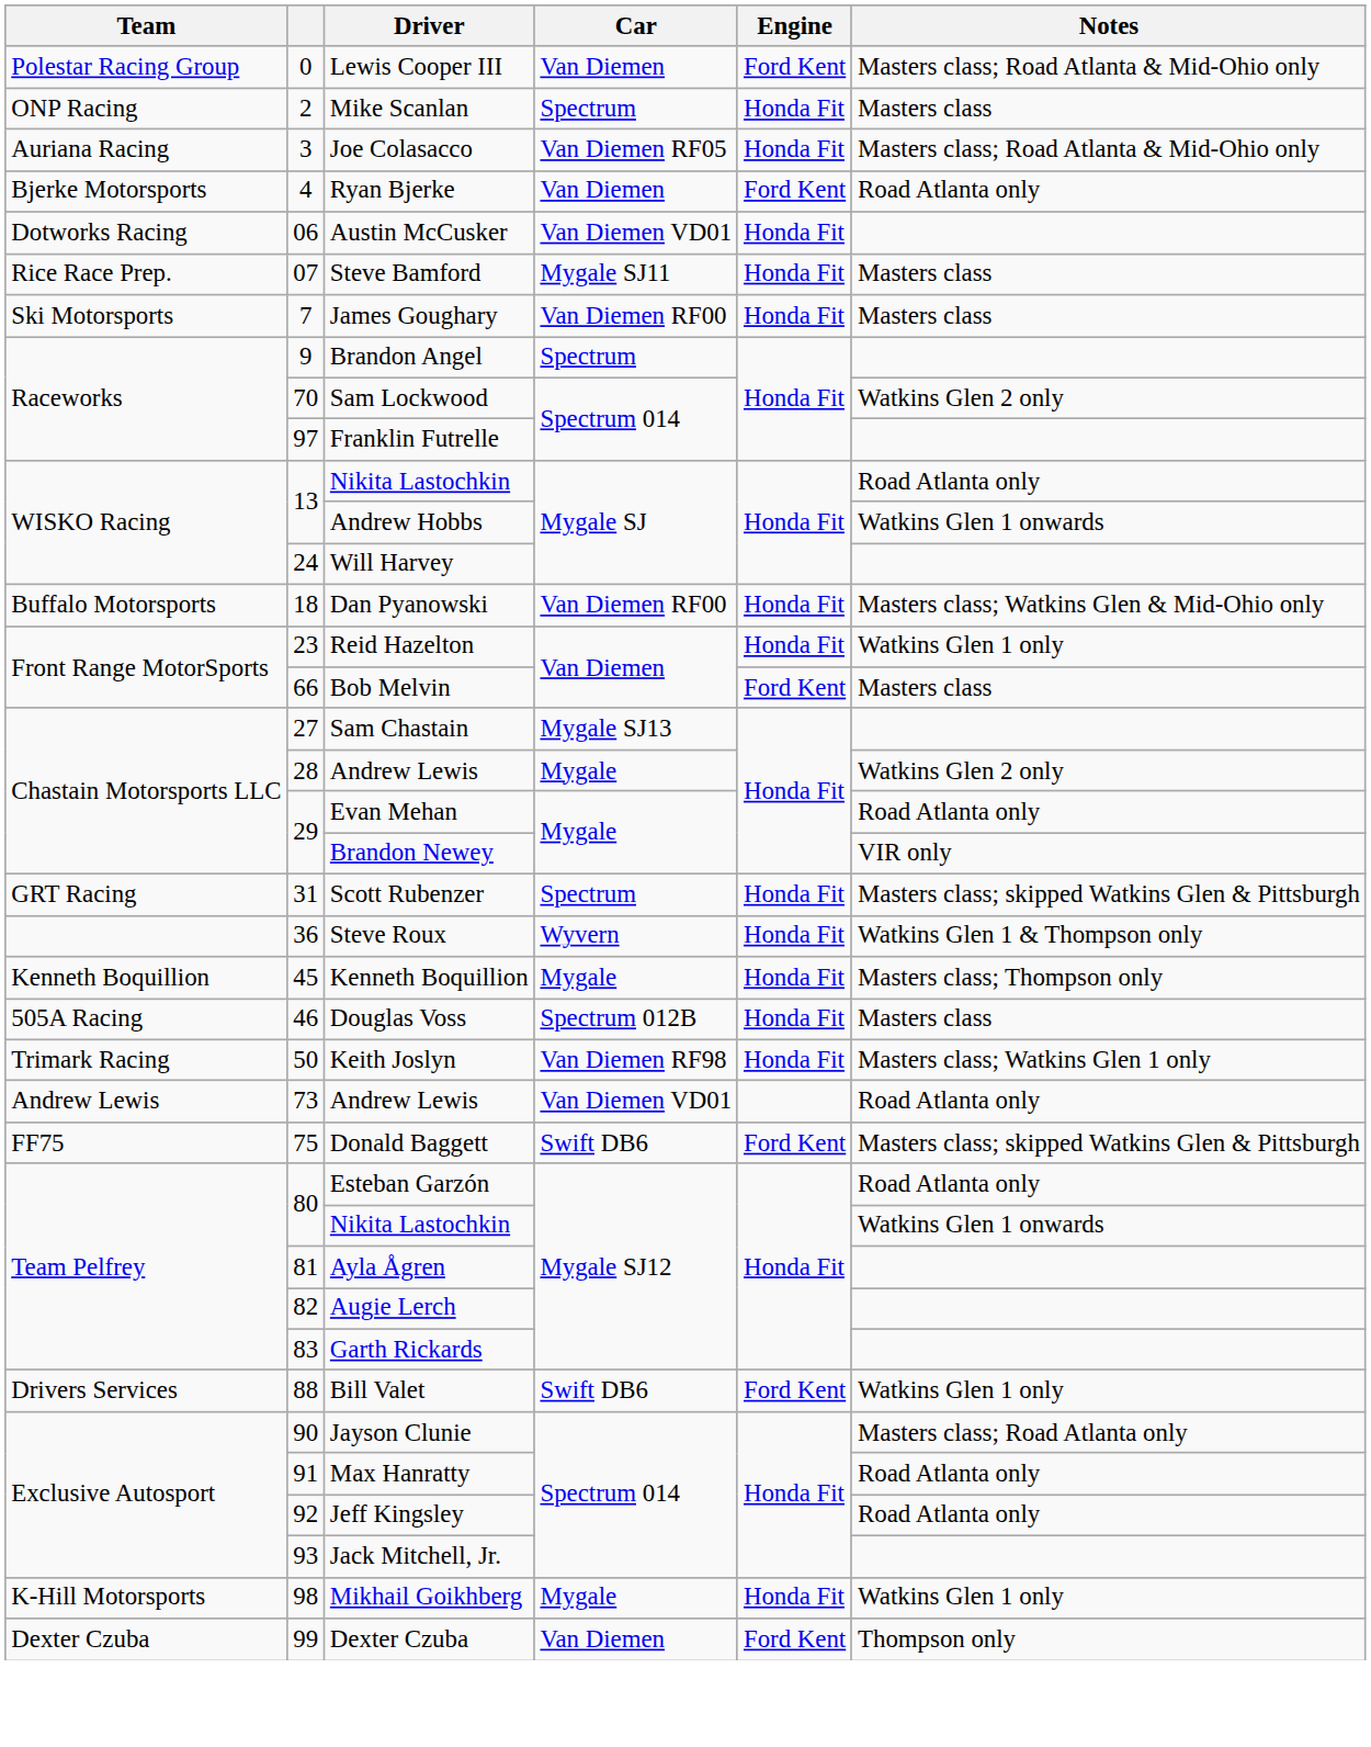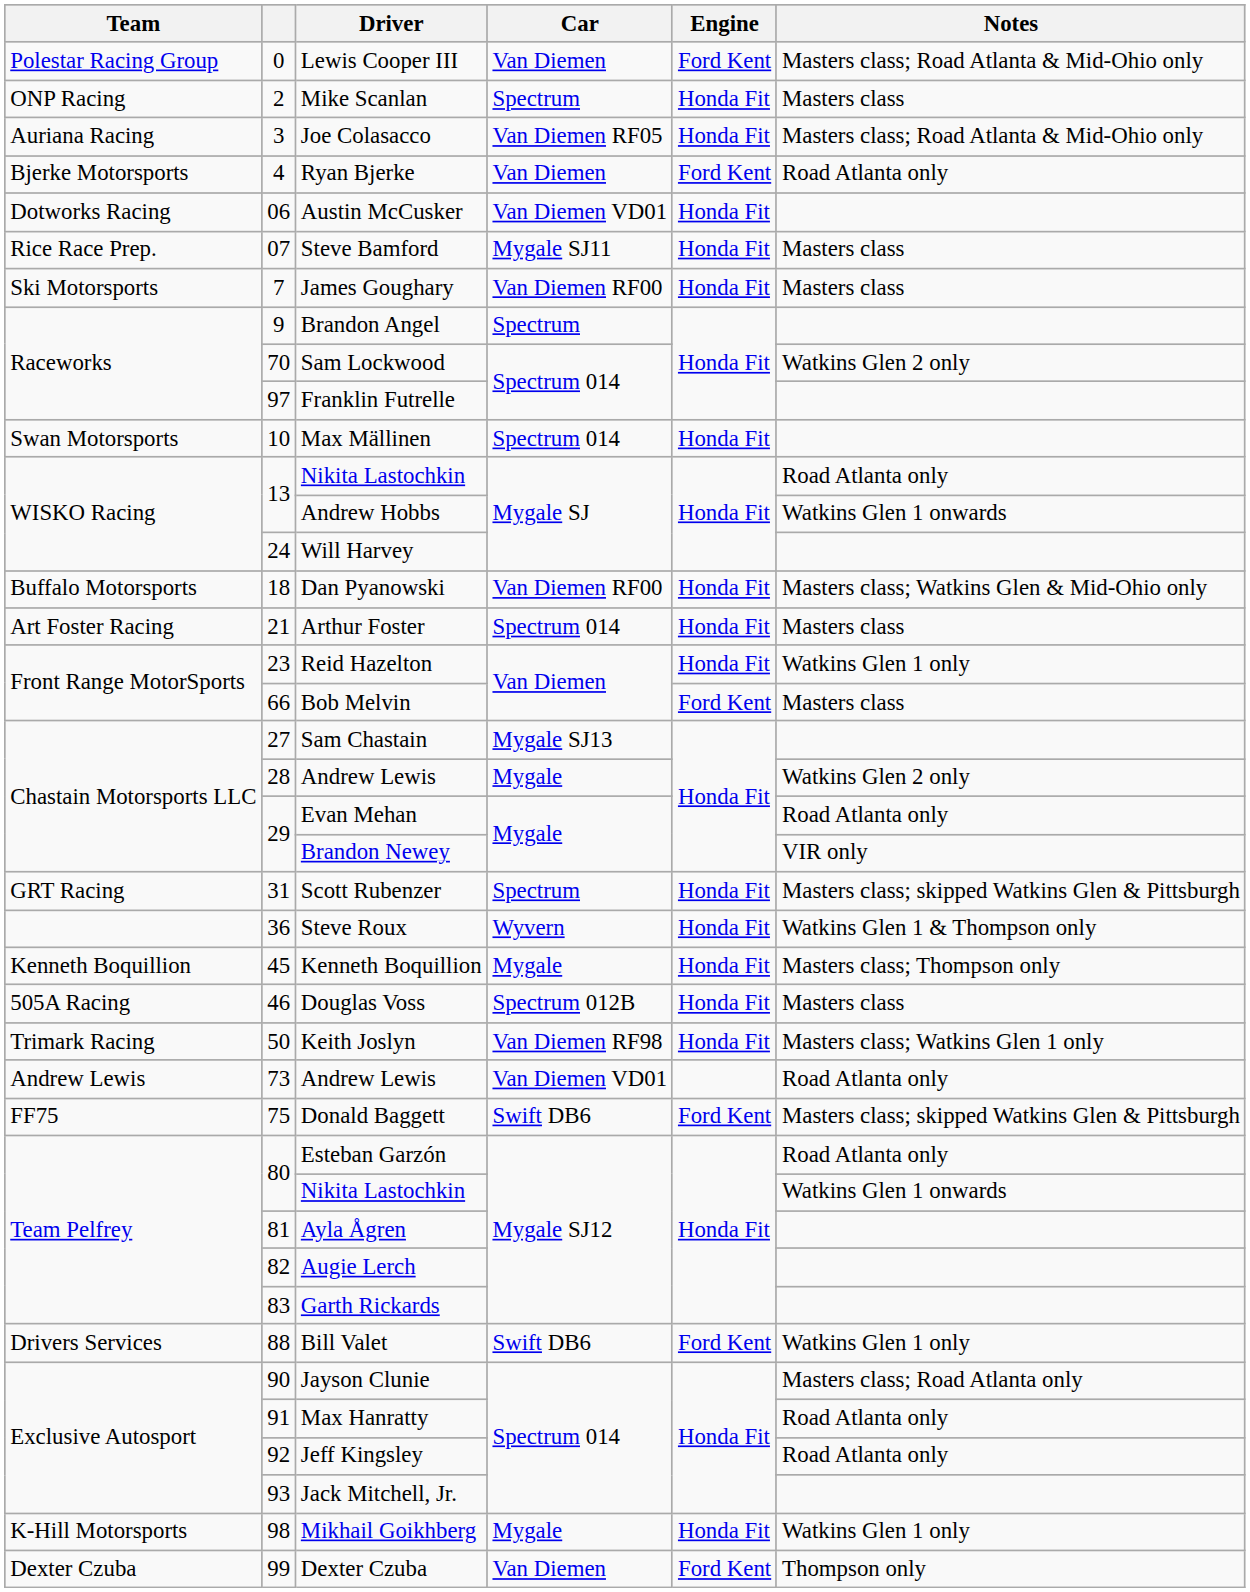 <table class="wikitable" style="font-size: 85%">
 <tr>
 <th>Team</th>
 <th></th>
 <th>Driver</th>
 <th>Car</th>
 <th>Engine</th>
 <th>Notes</th>
 </tr>
 <tr>
 <td><a href='#'>Polestar Racing Group</a></td>
 <td align=center>0</td>
 <td> Lewis Cooper III</td>
 <td><a href='#'>Van Diemen</a></td>
 <td><a href='#'>Ford Kent</a></td>
 <td>Masters class; Road Atlanta & Mid-Ohio only</td>
 </tr>
 <tr>
 <td>ONP Racing</td>
 <td align=center>2</td>
 <td> Mike Scanlan</td>
 <td><a href='#'>Spectrum</a></td>
 <td><a href='#'>Honda Fit</a></td>
 <td>Masters class</td>
 </tr>
 <tr>
 <td>Auriana Racing</td>
 <td align=center>3</td>
 <td> Joe Colasacco</td>
 <td><a href='#'>Van Diemen</a> RF05</td>
 <td><a href='#'>Honda Fit</a></td>
 <td>Masters class; Road Atlanta & Mid-Ohio only</td>
 </tr>
 <tr>
 <td>Bjerke Motorsports</td>
 <td align=center>4</td>
 <td> Ryan Bjerke</td>
 <td><a href='#'>Van Diemen</a></td>
 <td><a href='#'>Ford Kent</a></td>
 <td>Road Atlanta only</td>
 </tr>
 <tr>
 <td>Dotworks Racing</td>
 <td align=center>06</td>
 <td> Austin McCusker</td>
 <td><a href='#'>Van Diemen</a> VD01</td>
 <td><a href='#'>Honda Fit</a></td>
 <td></td>
 </tr>
 <tr>
 <td>Rice Race Prep.</td>
 <td align=center>07</td>
 <td> Steve Bamford</td>
 <td><a href='#'>Mygale</a> SJ11</td>
 <td><a href='#'>Honda Fit</a></td>
 <td>Masters class</td>
 </tr>
 <tr>
 <td>Ski Motorsports</td>
 <td align=center>7</td>
 <td> James Goughary</td>
 <td><a href='#'>Van Diemen</a> RF00</td>
 <td><a href='#'>Honda Fit</a></td>
 <td>Masters class</td>
 </tr>
 <tr>
 <td rowspan=3>Raceworks</td>
 <td align=center>9</td>
 <td> Brandon Angel</td>
 <td><a href='#'>Spectrum</a></td>
 <td rowspan=3><a href='#'>Honda Fit</a></td>
 <td></td>
 </tr>
 <tr>
 <td align=center>70</td>
 <td> Sam Lockwood</td>
 <td rowspan=2><a href='#'>Spectrum</a> 014</td>
 <td>Watkins Glen 2 only</td>
 </tr>
 <tr>
 <td align=center>97</td>
 <td> Franklin Futrelle</td>
 <td></td>
 </tr>
 <tr>
+<td>Swan Motorsports</td>
+<td align=center>10</td>
+<td> Max Mällinen</td>
+<td><a href='#'>Spectrum</a> 014</td>
+<td><a href='#'>Honda Fit</a></td>
+<td></td>
+</tr>
+<tr>
 <td rowspan=3>WISKO Racing</td>
 <td align=center rowspan=2>13</td>
 <td> <a href='#'>Nikita Lastochkin</a></td>
 <td rowspan=3><a href='#'>Mygale</a> SJ</td>
 <td rowspan=3><a href='#'>Honda Fit</a></td>
 <td>Road Atlanta only</td>
 </tr>
 <tr>
 <td> Andrew Hobbs</td>
 <td>Watkins Glen 1 onwards</td>
 </tr>
 <tr>
 <td align=center>24</td>
 <td> Will Harvey</td>
 <td></td>
 </tr>
 <tr>
 <td>Buffalo Motorsports</td>
 <td align=center>18</td>
 <td> Dan Pyanowski</td>
 <td><a href='#'>Van Diemen</a> RF00</td>
 <td><a href='#'>Honda Fit</a></td>
 <td>Masters class; Watkins Glen & Mid-Ohio only</td>
+</tr>
+<tr>
+<td>Art Foster Racing</td>
+<td align=center>21</td>
+<td> Arthur Foster</td>
+<td><a href='#'>Spectrum</a> 014</td>
+<td><a href='#'>Honda Fit</a></td>
+<td>Masters class</td>
 </tr>
 <tr>
 <td rowspan=2>Front Range MotorSports</td>
 <td align=center>23</td>
 <td> Reid Hazelton</td>
 <td rowspan=2><a href='#'>Van Diemen</a></td>
 <td><a href='#'>Honda Fit</a></td>
 <td>Watkins Glen 1 only</td>
 </tr>
 <tr>
 <td align=center>66</td>
 <td> Bob Melvin</td>
 <td><a href='#'>Ford Kent</a></td>
 <td>Masters class</td>
 </tr>
 <tr>
 <td rowspan=4>Chastain Motorsports LLC</td>
 <td align=center>27</td>
 <td> Sam Chastain</td>
 <td><a href='#'>Mygale</a> SJ13</td>
 <td rowspan=4><a href='#'>Honda Fit</a></td>
 <td></td>
 </tr>
 <tr>
 <td align=center>28</td>
 <td> Andrew Lewis</td>
 <td><a href='#'>Mygale</a></td>
 <td>Watkins Glen 2 only</td>
 </tr>
 <tr>
 <td align=center rowspan=2>29</td>
 <td> Evan Mehan</td>
 <td rowspan=2><a href='#'>Mygale</a></td>
 <td>Road Atlanta only</td>
 </tr>
 <tr>
 <td> <a href='#'>Brandon Newey</a></td>
 <td>VIR only</td>
 </tr>
 <tr>
 <td>GRT Racing</td>
 <td align=center>31</td>
 <td> Scott Rubenzer</td>
 <td><a href='#'>Spectrum</a></td>
 <td><a href='#'>Honda Fit</a></td>
 <td>Masters class; skipped Watkins Glen & Pittsburgh</td>
 </tr>
 <tr>
 <td></td>
 <td align=center>36</td>
 <td> Steve Roux</td>
 <td><a href='#'>Wyvern</a></td>
 <td><a href='#'>Honda Fit</a></td>
 <td>Watkins Glen 1 & Thompson only</td>
 </tr>
 <tr>
 <td>Kenneth Boquillion</td>
 <td align=center>45</td>
 <td> Kenneth Boquillion</td>
 <td><a href='#'>Mygale</a></td>
 <td><a href='#'>Honda Fit</a></td>
 <td>Masters class; Thompson only</td>
 </tr>
 <tr>
 <td>505A Racing</td>
 <td align=center>46</td>
 <td> Douglas Voss</td>
 <td><a href='#'>Spectrum</a> 012B</td>
 <td><a href='#'>Honda Fit</a></td>
 <td>Masters class</td>
 </tr>
 <tr>
 <td>Trimark Racing</td>
 <td align=center>50</td>
 <td> Keith Joslyn</td>
 <td><a href='#'>Van Diemen</a> RF98</td>
 <td><a href='#'>Honda Fit</a></td>
 <td>Masters class; Watkins Glen 1 only</td>
 </tr>
 <tr>
 <td>Andrew Lewis</td>
 <td align=center>73</td>
 <td> Andrew Lewis</td>
 <td><a href='#'>Van Diemen</a> VD01</td>
 <td></td>
 <td>Road Atlanta only</td>
 </tr>
 <tr>
 <td>FF75</td>
 <td align=center>75</td>
 <td> Donald Baggett</td>
 <td><a href='#'>Swift</a> DB6</td>
 <td><a href='#'>Ford Kent</a></td>
 <td>Masters class; skipped Watkins Glen & Pittsburgh</td>
 </tr>
 <tr>
 <td rowspan=5><a href='#'>Team Pelfrey</a></td>
 <td align=center rowspan=2>80</td>
 <td> Esteban Garzón</td>
 <td rowspan=5><a href='#'>Mygale</a> SJ12</td>
 <td rowspan=5><a href='#'>Honda Fit</a></td>
 <td>Road Atlanta only</td>
 </tr>
 <tr>
 <td> <a href='#'>Nikita Lastochkin</a></td>
 <td>Watkins Glen 1 onwards</td>
 </tr>
 <tr>
 <td align=center>81</td>
 <td> <a href='#'>Ayla Ågren</a></td>
 <td></td>
 </tr>
 <tr>
 <td align=center>82</td>
 <td> <a href='#'>Augie Lerch</a></td>
 <td></td>
 </tr>
 <tr>
 <td align=center>83</td>
 <td> <a href='#'>Garth Rickards</a></td>
 <td></td>
 </tr>
 <tr>
 <td>Drivers Services</td>
 <td align=center>88</td>
 <td> Bill Valet</td>
 <td><a href='#'>Swift</a> DB6</td>
 <td><a href='#'>Ford Kent</a></td>
 <td>Watkins Glen 1 only</td>
 </tr>
 <tr>
 <td rowspan=4>Exclusive Autosport</td>
 <td align=center>90</td>
 <td> Jayson Clunie</td>
 <td rowspan=4><a href='#'>Spectrum</a> 014</td>
 <td rowspan=4><a href='#'>Honda Fit</a></td>
 <td>Masters class; Road Atlanta only</td>
 </tr>
 <tr>
 <td align=center>91</td>
 <td> Max Hanratty</td>
 <td>Road Atlanta only</td>
 </tr>
 <tr>
 <td align=center>92</td>
 <td> Jeff Kingsley</td>
 <td>Road Atlanta only</td>
 </tr>
 <tr>
 <td align=center>93</td>
 <td> Jack Mitchell, Jr.</td>
 <td></td>
 </tr>
 <tr>
 <td>K-Hill Motorsports</td>
 <td align=center>98</td>
 <td> <a href='#'>Mikhail Goikhberg</a></td>
 <td><a href='#'>Mygale</a></td>
 <td><a href='#'>Honda Fit</a></td>
 <td>Watkins Glen 1 only</td>
 </tr>
 <tr>
 <td>Dexter Czuba</td>
 <td align=center>99</td>
 <td> Dexter Czuba</td>
 <td><a href='#'>Van Diemen</a></td>
 <td><a href='#'>Ford Kent</a></td>
 <td>Thompson only</td>
 </tr>
 </table>
